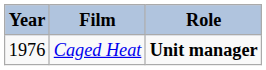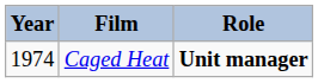 <table class="wikitable" style="font-size:95%;">
 <tr>
 <th style="background:#B0C4DE;">Year</th>
 <th style="background:#B0C4DE;">Film</th>
 <th style="background:#B0C4DE;">Role</th>
 </tr>
 <tr>
-<td>1976</td>
+<td>1974</td>
 <td><em><a href='#'>Caged Heat</a></em></td>
 <td><strong>Unit manager</strong></td>
 </tr>
 </table>
